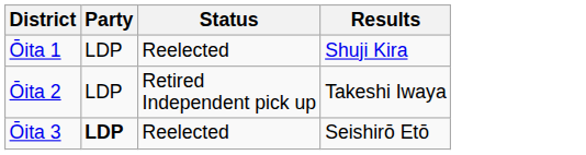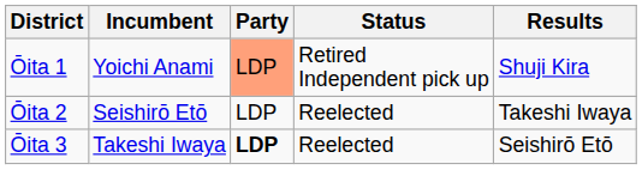 <table class="wikitable">
 <tr>
 <th>District</th>
+<th>Incumbent</th>
 <th>Party</th>
 <th>Status</th>
 <th>Results</th>
 </tr>
 <tr>
 <td><a href='#'>Ōita 1</a></td>
-<td>LDP</td>
-<td>Reelected</td>
+<td><a href='#'>Yoichi Anami</a></td>
+<td style="background: lightsalmon;">LDP</td>
+<td>Retired<br>Independent pick up</td>
 <td><a href='#'>Shuji Kira</a></td>
 </tr>
 <tr>
 <td><a href='#'>Ōita 2</a></td>
+<td><a href='#'>Seishirō Etō</a></td>
 <td>LDP</td>
-<td>Retired<br>Independent pick up</td>
+<td>Reelected</td>
 <td>Takeshi Iwaya</td>
 </tr>
 <tr>
 <td><a href='#'>Ōita 3</a></td>
+<td><a href='#'>Takeshi Iwaya</a></td>
 <td><strong>LDP</strong></td>
 <td>Reelected</td>
 <td>Seishirō Etō</td>
 </tr>
 </table>
